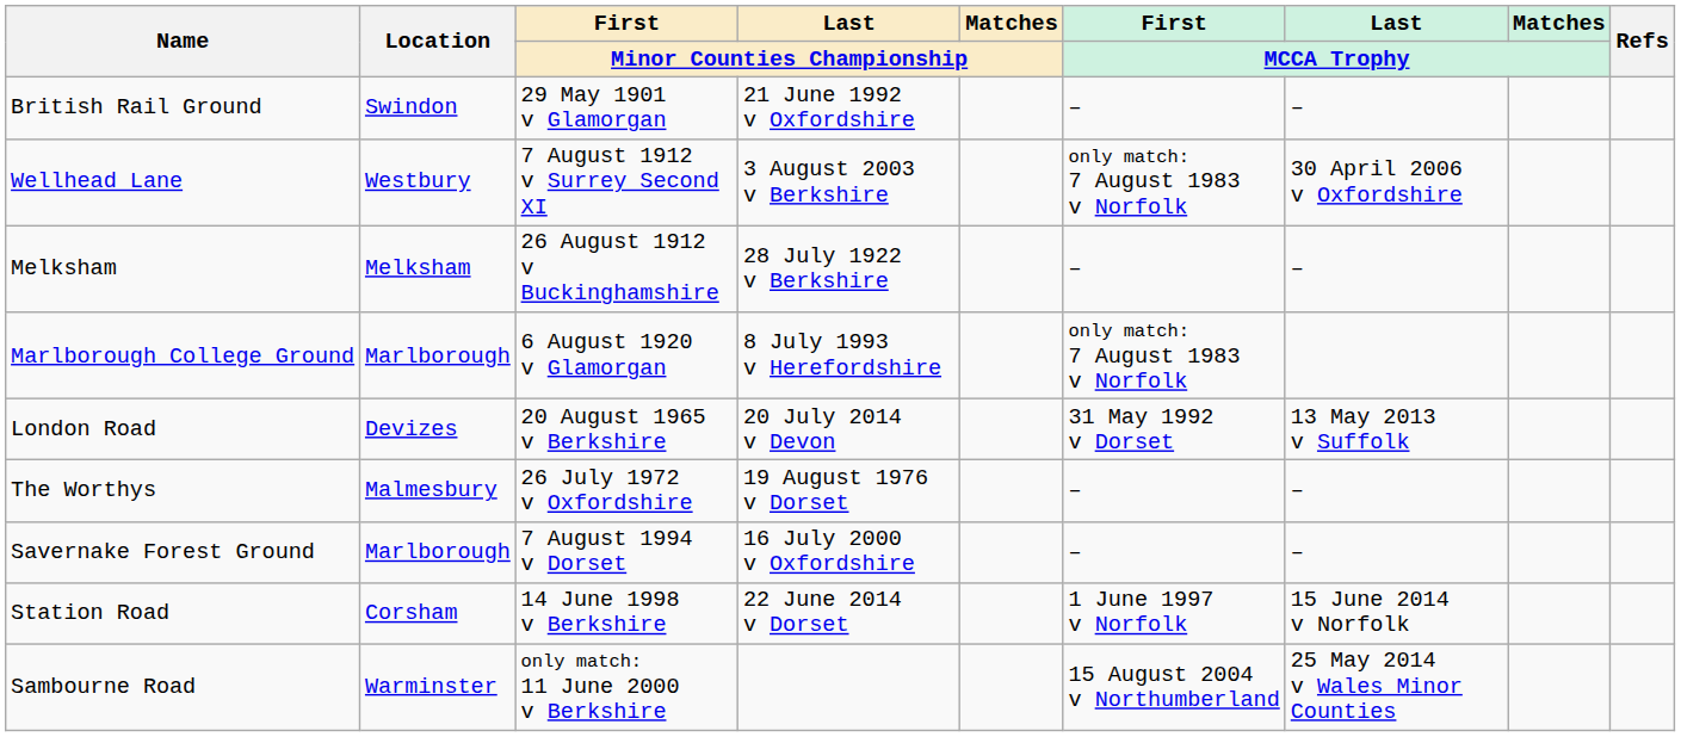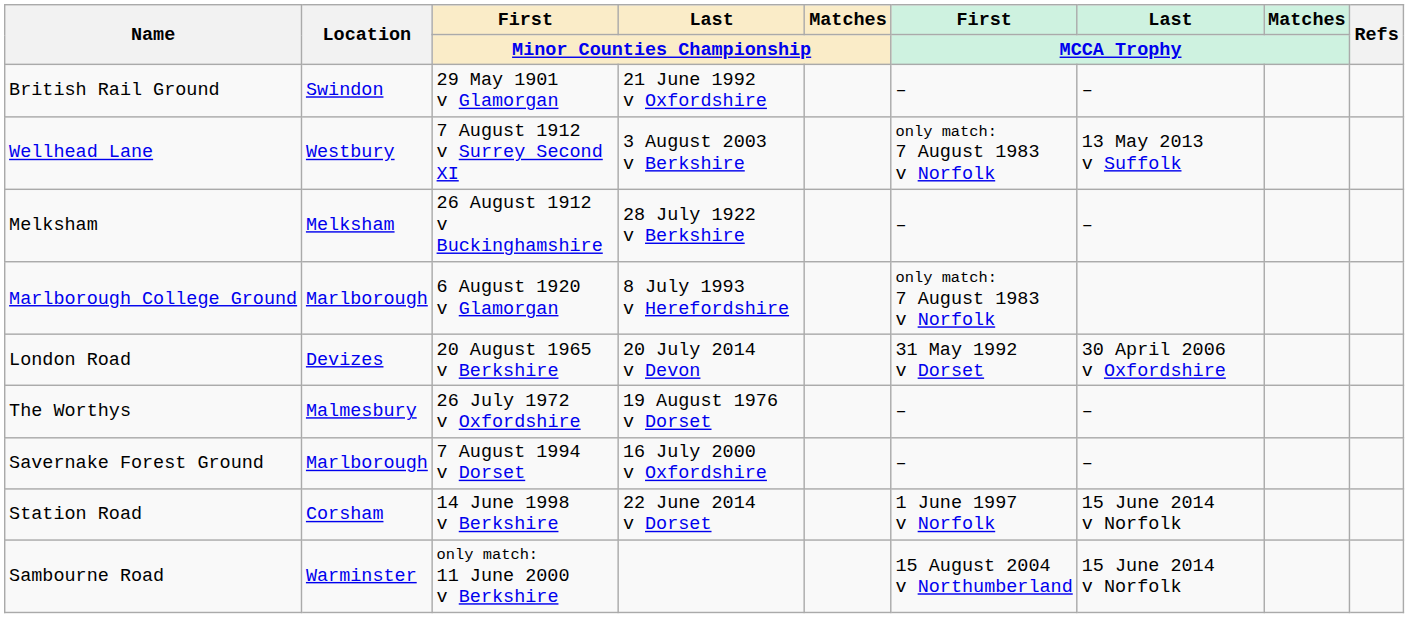 <table class="wikitable sortable">
 <tr>
 <th rowspan="2">Name</th>
 <th rowspan="2">Location</th>
 <th width="125" class="unsortable" style="background:#faecc8">First</th>
 <th width="125" class="unsortable" style="background:#faecc8">Last</th>
 <th style="background:#faecc8">Matches</th>
 <th width="125" class="unsortable" style="background:#cef2e0">First</th>
 <th width="125" class="unsortable" style="background:#cef2e0">Last</th>
 <th style="background:#cef2e0">Matches</th>
 <th rowspan="2" class="unsortable">Refs</th>
 </tr>
 <tr class="unsortable">
 <th colspan="3" style="background:#faecc8"><a href='#'>Minor Counties Championship</a></th>
 <th colspan="3" style="background:#cef2e0"><a href='#'>MCCA Trophy</a></th>
 </tr>
 <tr>
 <td>British Rail Ground</td>
 <td><a href='#'>Swindon</a></td>
 <td>29 May 1901<br>v <a href='#'>Glamorgan</a></td>
 <td>21 June 1992<br>v <a href='#'>Oxfordshire</a></td>
 <td></td>
 <td>–</td>
 <td>–</td>
 <td></td>
 <td></td>
 </tr>
 <tr>
 <td><a href='#'>Wellhead Lane</a><br></td>
 <td><a href='#'>Westbury</a></td>
 <td>7 August 1912<br>v <a href='#'>Surrey Second XI</a></td>
 <td>3 August 2003<br>v <a href='#'>Berkshire</a></td>
 <td></td>
 <td><small>only match:</small><br>7 August 1983<br>v <a href='#'>Norfolk</a></td>
-<td>30 April 2006<br>v <a href='#'>Oxfordshire</a></td>
+<td>13 May 2013<br>v <a href='#'>Suffolk</a></td>
 <td></td>
 <td></td>
 </tr>
 <tr>
 <td>Melksham</td>
 <td><a href='#'>Melksham</a></td>
 <td>26 August 1912<br>v <a href='#'>Buckinghamshire</a></td>
 <td>28 July 1922<br>v <a href='#'>Berkshire</a></td>
 <td></td>
 <td>–</td>
 <td>–</td>
 <td></td>
 <td></td>
 </tr>
 <tr>
 <td><a href='#'>Marlborough College Ground</a><br></td>
 <td><a href='#'>Marlborough</a></td>
 <td>6 August 1920<br>v <a href='#'>Glamorgan</a></td>
 <td>8 July 1993<br>v <a href='#'>Herefordshire</a></td>
 <td></td>
 <td><small>only match:</small><br>7 August 1983<br>v <a href='#'>Norfolk</a></td>
 <td> </td>
 <td></td>
 <td></td>
 </tr>
 <tr>
 <td>London Road</td>
 <td><a href='#'>Devizes</a></td>
 <td>20 August 1965<br>v <a href='#'>Berkshire</a></td>
 <td>20 July 2014<br>v <a href='#'>Devon</a></td>
 <td></td>
 <td>31 May 1992<br>v <a href='#'>Dorset</a></td>
-<td>13 May 2013<br>v <a href='#'>Suffolk</a></td>
+<td>30 April 2006<br>v <a href='#'>Oxfordshire</a></td>
 <td></td>
 <td></td>
 </tr>
 <tr>
 <td>The Worthys</td>
 <td><a href='#'>Malmesbury</a></td>
 <td>26 July 1972<br>v <a href='#'>Oxfordshire</a></td>
 <td>19 August 1976<br>v <a href='#'>Dorset</a></td>
 <td></td>
 <td>–</td>
 <td>–</td>
 <td></td>
 <td></td>
 </tr>
 <tr>
 <td>Savernake Forest Ground</td>
 <td><a href='#'>Marlborough</a></td>
 <td>7 August 1994<br>v <a href='#'>Dorset</a></td>
 <td>16 July 2000<br>v <a href='#'>Oxfordshire</a></td>
 <td></td>
 <td>–</td>
 <td>–</td>
 <td></td>
 <td></td>
 </tr>
 <tr>
 <td>Station Road<br></td>
 <td><a href='#'>Corsham</a></td>
 <td>14 June 1998<br>v <a href='#'>Berkshire</a></td>
 <td>22 June 2014<br>v <a href='#'>Dorset</a></td>
 <td></td>
 <td>1 June 1997<br>v <a href='#'>Norfolk</a></td>
 <td>15 June 2014<br>v Norfolk</td>
 <td></td>
 <td></td>
 </tr>
 <tr>
 <td>Sambourne Road</td>
 <td><a href='#'>Warminster</a></td>
 <td><small>only match:</small><br>11 June 2000<br>v <a href='#'>Berkshire</a></td>
 <td> </td>
 <td></td>
 <td>15 August 2004<br>v <a href='#'>Northumberland</a></td>
-<td>25 May 2014<br>v <a href='#'>Wales Minor Counties</a></td>
+<td>15 June 2014<br>v Norfolk</td>
 <td></td>
 <td></td>
 </tr>
 </table>
